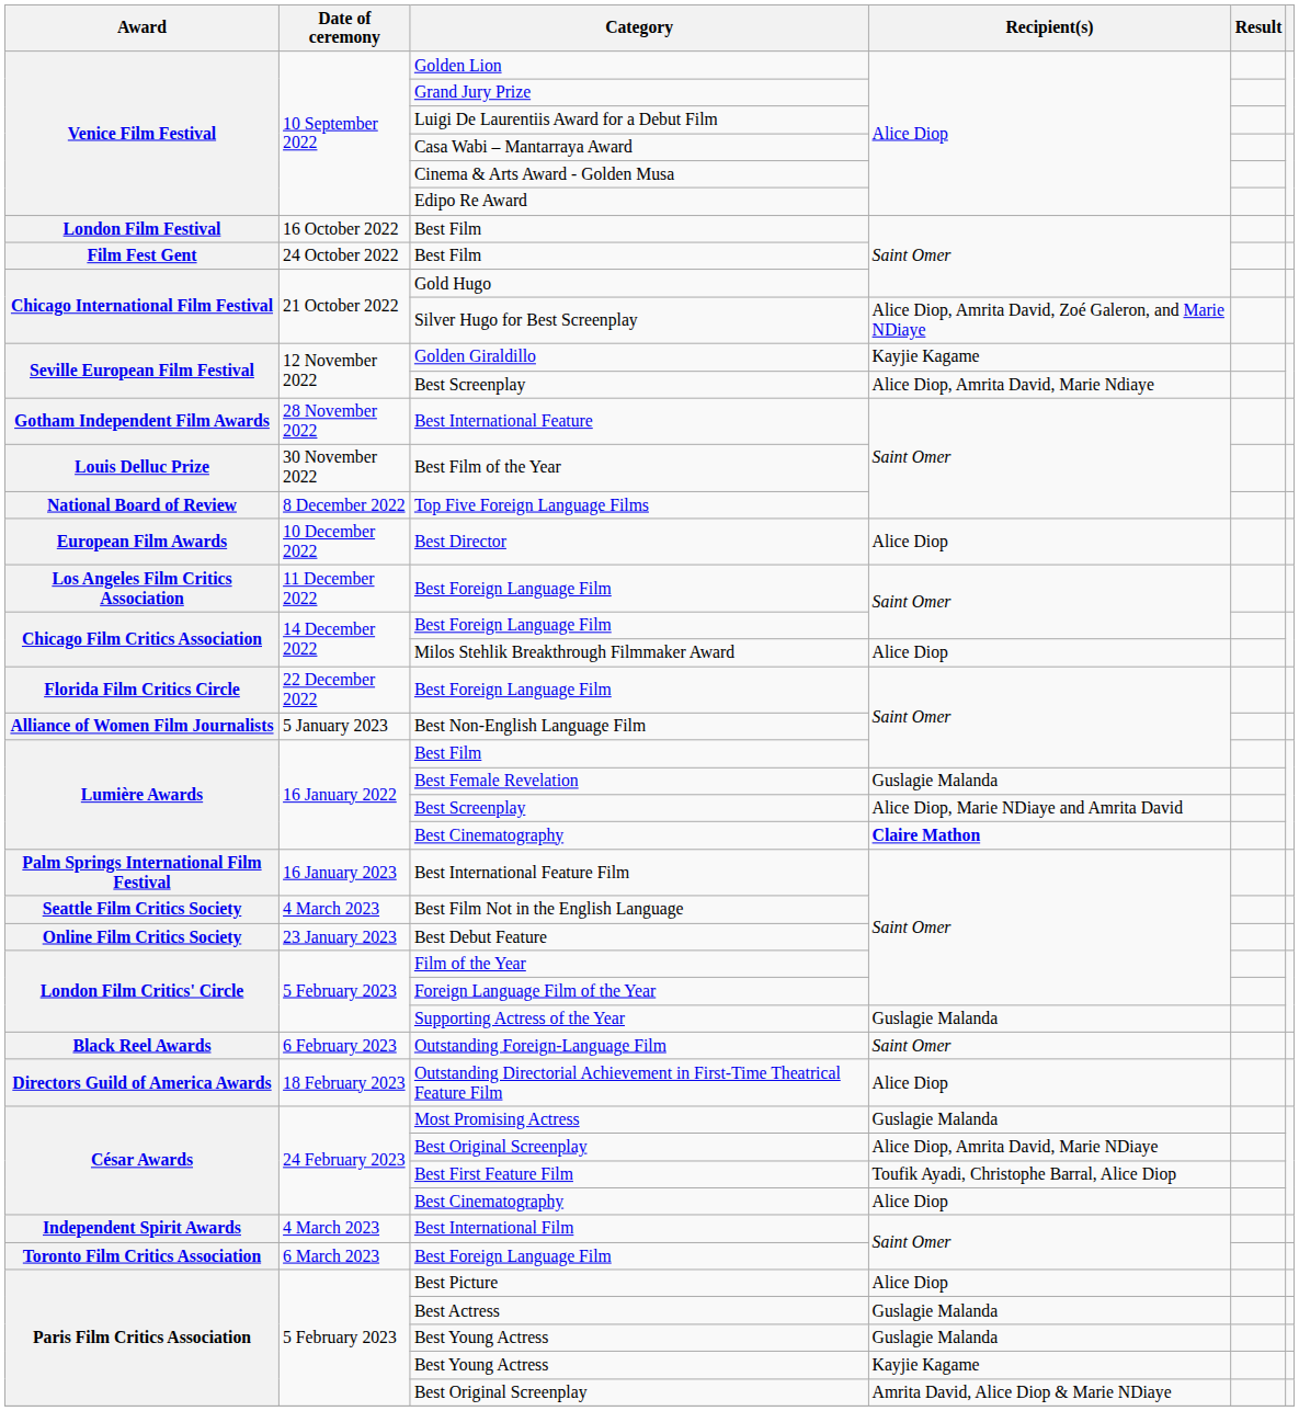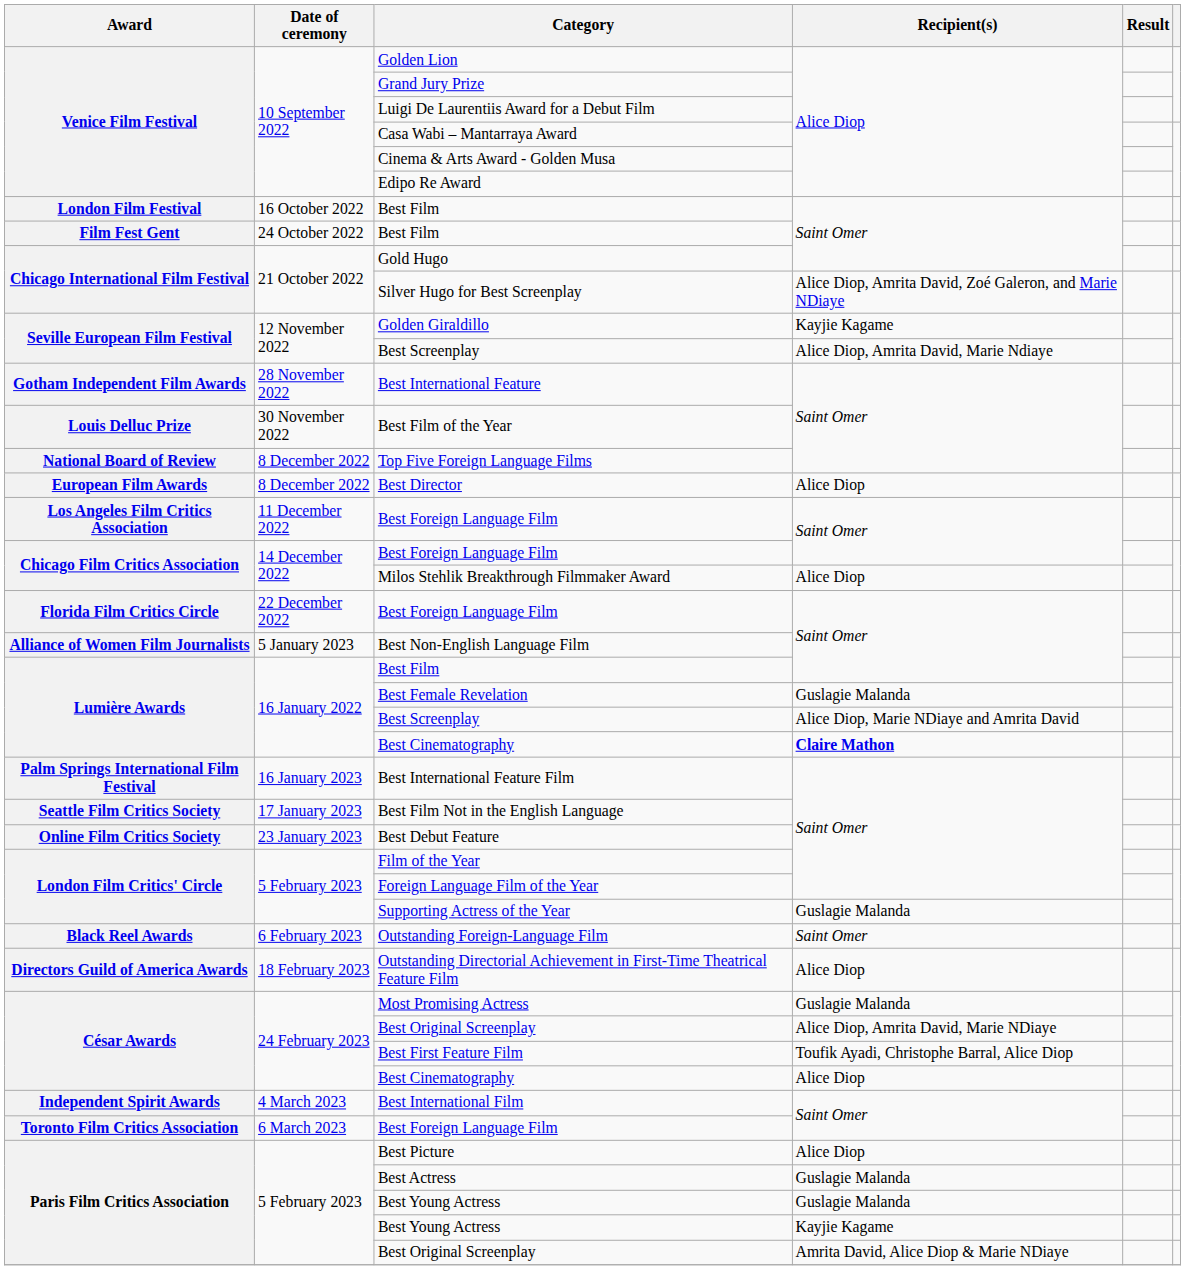 <table class="wikitable sortable plainrowheaders" style="width: 95%;">
 <tr>
 <th scope="col">Award</th>
 <th scope="col">Date of ceremony</th>
 <th scope="col">Category</th>
 <th scope="col">Recipient(s)</th>
 <th scope="col">Result</th>
 <th scope="col" class="unsortable"></th>
 </tr>
 <tr>
 <th rowspan="6" scope="row"><a href='#'>Venice Film Festival</a></th>
 <td rowspan="6"><a href='#'>10 September 2022</a></td>
 <td><a href='#'>Golden Lion</a></td>
 <td rowspan="6"><a href='#'>Alice Diop</a></td>
 <td></td>
 <td rowspan="3"></td>
 </tr>
 <tr>
 <td><a href='#'>Grand Jury Prize</a></td>
 <td></td>
 </tr>
 <tr>
 <td>Luigi De Laurentiis Award for a Debut Film</td>
 <td></td>
 </tr>
 <tr>
 <td>Casa Wabi – Mantarraya Award</td>
 <td></td>
 <td rowspan="3"></td>
 </tr>
 <tr>
 <td>Cinema & Arts Award - Golden Musa</td>
 <td></td>
 </tr>
 <tr>
 <td>Edipo Re Award</td>
 <td></td>
 </tr>
 <tr>
 <th scope="row"><a href='#'>London Film Festival</a></th>
 <td>16 October 2022</td>
 <td>Best Film</td>
 <td rowspan="3"><em>Saint Omer</em></td>
 <td></td>
 <td></td>
 </tr>
 <tr>
 <th scope="row"><a href='#'>Film Fest Gent</a></th>
 <td>24 October 2022</td>
 <td>Best Film</td>
 <td></td>
 <td></td>
 </tr>
 <tr>
 <th rowspan="2" scope="row"><a href='#'>Chicago International Film Festival</a></th>
 <td rowspan="2">21 October 2022</td>
 <td>Gold Hugo</td>
 <td></td>
 <td></td>
 </tr>
 <tr>
 <td>Silver Hugo for Best Screenplay</td>
 <td>Alice Diop, Amrita David, Zoé Galeron, and <a href='#'>Marie NDiaye</a></td>
 <td></td>
 <td></td>
 </tr>
 <tr>
 <th rowspan = "2" scope="row"><a href='#'>Seville European Film Festival</a></th>
 <td rowspaN = "2">12 November 2022</td>
 <td><a href='#'>Golden Giraldillo</a></td>
 <td>Kayjie Kagame</td>
 <td></td>
 <td rowspan = "2"></td>
 </tr>
 <tr>
 <td>Best Screenplay</td>
 <td>Alice Diop, Amrita David, Marie Ndiaye</td>
 <td></td>
 </tr>
 <tr>
 <th scope="row"><a href='#'>Gotham Independent Film Awards</a></th>
 <td><a href='#'>28 November 2022</a></td>
 <td><a href='#'>Best International Feature</a></td>
 <td rowspan="3"><em>Saint Omer</em></td>
 <td></td>
 <td></td>
 </tr>
 <tr>
 <th scope="row"><a href='#'>Louis Delluc Prize</a></th>
 <td>30 November 2022</td>
 <td>Best Film of the Year</td>
 <td></td>
 <td></td>
 </tr>
 <tr>
 <th scope="row"><a href='#'>National Board of Review</a></th>
 <td><a href='#'>8 December 2022</a></td>
 <td><a href='#'>Top Five Foreign Language Films</a></td>
 <td></td>
 <td></td>
 </tr>
 <tr>
 <th scope="row"><a href='#'>European Film Awards</a></th>
-<td><a href='#'>10 December 2022</a></td>
+<td><a href='#'>8 December 2022</a></td>
 <td><a href='#'>Best Director</a></td>
 <td>Alice Diop</td>
 <td></td>
 <td></td>
 </tr>
 <tr>
 <th scope="row"><a href='#'>Los Angeles Film Critics Association</a></th>
 <td><a href='#'>11 December 2022</a></td>
 <td><a href='#'>Best Foreign Language Film</a></td>
 <td rowspan="2"><em>Saint Omer</em></td>
 <td></td>
 <td></td>
 </tr>
 <tr>
 <th rowspan="2" scope="row"><a href='#'>Chicago Film Critics Association</a></th>
 <td rowspan="2"><a href='#'>14 December 2022</a></td>
 <td><a href='#'>Best Foreign Language Film</a></td>
 <td></td>
 <td rowspan="2"></td>
 </tr>
 <tr>
 <td>Milos Stehlik Breakthrough Filmmaker Award</td>
 <td>Alice Diop</td>
 <td></td>
 </tr>
 <tr>
 <th scope="row"><a href='#'>Florida Film Critics Circle</a></th>
 <td><a href='#'>22 December 2022</a></td>
 <td><a href='#'>Best Foreign Language Film</a></td>
 <td rowspan="3"><em>Saint Omer</em></td>
 <td></td>
 <td></td>
 </tr>
 <tr>
 <th scope="row"><a href='#'>Alliance of Women Film Journalists</a></th>
 <td>5 January 2023</td>
 <td>Best Non-English Language Film</td>
 <td></td>
 <td></td>
 </tr>
 <tr>
 <th rowspan="4" scope="row"><a href='#'>Lumière Awards</a></th>
 <td rowspan="4"><a href='#'>16 January 2022</a></td>
 <td><a href='#'>Best Film</a></td>
 <td></td>
 <td rowspan="4"></td>
 </tr>
 <tr>
 <td><a href='#'>Best Female Revelation</a></td>
 <td>Guslagie Malanda</td>
 <td></td>
 </tr>
 <tr>
 <td><a href='#'>Best Screenplay</a></td>
 <td>Alice Diop, Marie NDiaye and Amrita David</td>
 <td></td>
 </tr>
 <tr>
 <td><a href='#'>Best Cinematography</a></td>
 <td><strong><a href='#'>Claire Mathon</a></strong></td>
 <td></td>
 </tr>
 <tr>
 <th scope="row"><a href='#'>Palm Springs International Film Festival</a></th>
 <td><a href='#'>16 January 2023</a></td>
 <td>Best International Feature Film</td>
 <td rowspan="5"><em>Saint Omer</em></td>
 <td></td>
 <td align="center"></td>
 </tr>
 <tr>
 <th scope="row"><a href='#'>Seattle Film Critics Society</a></th>
-<td><a href='#'>4 March 2023</a></td>
+<td><a href='#'>17 January 2023</a></td>
 <td>Best Film Not in the English Language</td>
 <td></td>
 <td></td>
 </tr>
 <tr>
 <th scope="row"><a href='#'>Online Film Critics Society</a></th>
 <td><a href='#'>23 January 2023</a></td>
 <td>Best Debut Feature</td>
 <td></td>
 <td></td>
 </tr>
 <tr>
 <th rowspan="3" scope="row"><a href='#'>London Film Critics' Circle</a></th>
 <td rowspan="3"><a href='#'>5 February 2023</a></td>
 <td><a href='#'>Film of the Year</a></td>
 <td></td>
 <td rowspan="3"></td>
 </tr>
 <tr>
 <td><a href='#'>Foreign Language Film of the Year</a></td>
 <td></td>
 </tr>
 <tr>
 <td><a href='#'>Supporting Actress of the Year</a></td>
 <td>Guslagie Malanda</td>
 <td></td>
 </tr>
 <tr>
 <th scope="row"><a href='#'>Black Reel Awards</a></th>
 <td><a href='#'>6 February 2023</a></td>
 <td><a href='#'>Outstanding Foreign-Language Film</a></td>
 <td><em>Saint Omer</em></td>
 <td></td>
 <td></td>
 </tr>
 <tr>
 <th scope="row"><a href='#'>Directors Guild of America Awards</a></th>
 <td><a href='#'>18 February 2023</a></td>
 <td><a href='#'>Outstanding Directorial Achievement in First-Time Theatrical Feature Film</a></td>
 <td>Alice Diop</td>
 <td></td>
 <td align="center"></td>
 </tr>
 <tr>
 <th scope="row" rowspan="4"><a href='#'>César Awards</a></th>
 <td rowspan="4"><a href='#'>24 February 2023</a></td>
 <td><a href='#'>Most Promising Actress</a></td>
 <td>Guslagie Malanda</td>
 <td></td>
 <td align="center" rowspan="4"></td>
 </tr>
 <tr>
 <td><a href='#'>Best Original Screenplay</a></td>
 <td>Alice Diop, Amrita David, Marie NDiaye</td>
 <td></td>
 </tr>
 <tr>
 <td><a href='#'>Best First Feature Film</a></td>
 <td>Toufik Ayadi, Christophe Barral, Alice Diop</td>
 <td></td>
 </tr>
 <tr>
 <td><a href='#'>Best Cinematography</a></td>
 <td>Alice Diop</td>
 <td></td>
 </tr>
 <tr>
 <th scope="row"><a href='#'>Independent Spirit Awards</a></th>
 <td><a href='#'>4 March 2023</a></td>
 <td><a href='#'>Best International Film</a></td>
 <td rowspan="2"><em>Saint Omer</em></td>
 <td></td>
 <td></td>
 </tr>
 <tr>
 <th scope="row"><a href='#'>Toronto Film Critics Association</a></th>
 <td><a href='#'>6 March 2023</a></td>
 <td><a href='#'>Best Foreign Language Film</a></td>
 <td></td>
 <td></td>
 </tr>
 <tr>
 <th scope="row" rowspan="5">Paris Film Critics Association</th>
 <td rowspan="5">5 February 2023</td>
 <td>Best Picture</td>
 <td>Alice Diop</td>
 <td></td>
 <td></td>
 </tr>
 <tr>
 <td>Best Actress</td>
 <td>Guslagie Malanda</td>
 <td></td>
 <td></td>
 </tr>
 <tr>
 <td>Best Young Actress</td>
 <td>Guslagie Malanda</td>
 <td></td>
 <td></td>
 </tr>
 <tr>
 <td>Best Young Actress</td>
 <td>Kayjie Kagame</td>
 <td></td>
 <td></td>
 </tr>
 <tr>
 <td>Best Original Screenplay</td>
 <td>Amrita David, Alice Diop & Marie NDiaye</td>
 <td></td>
 <td></td>
 </tr>
 <tr>
 </tr>
 </table>
